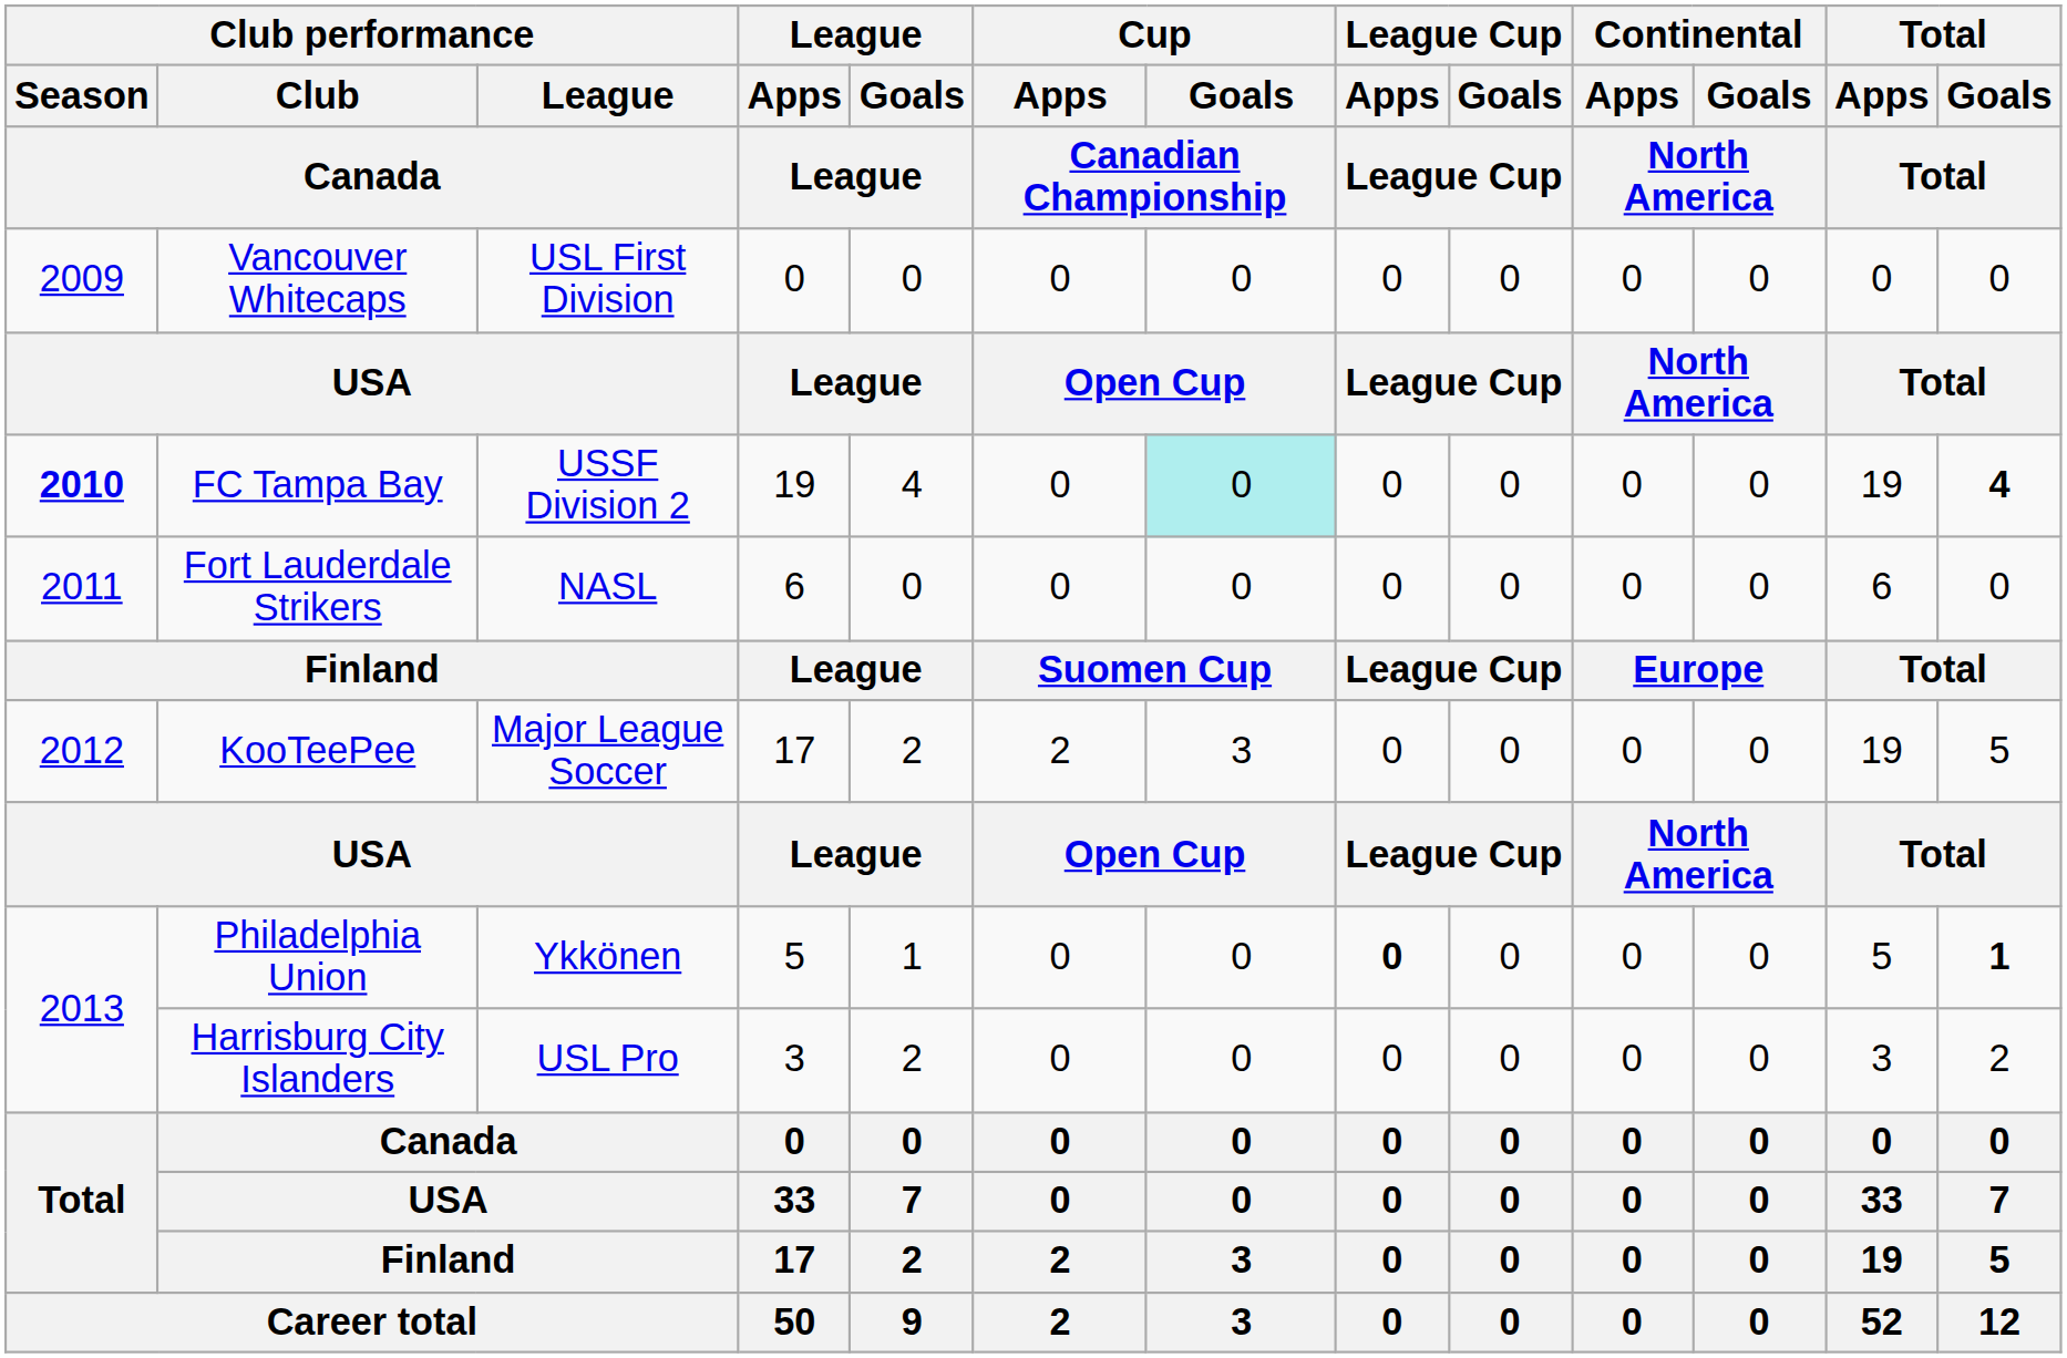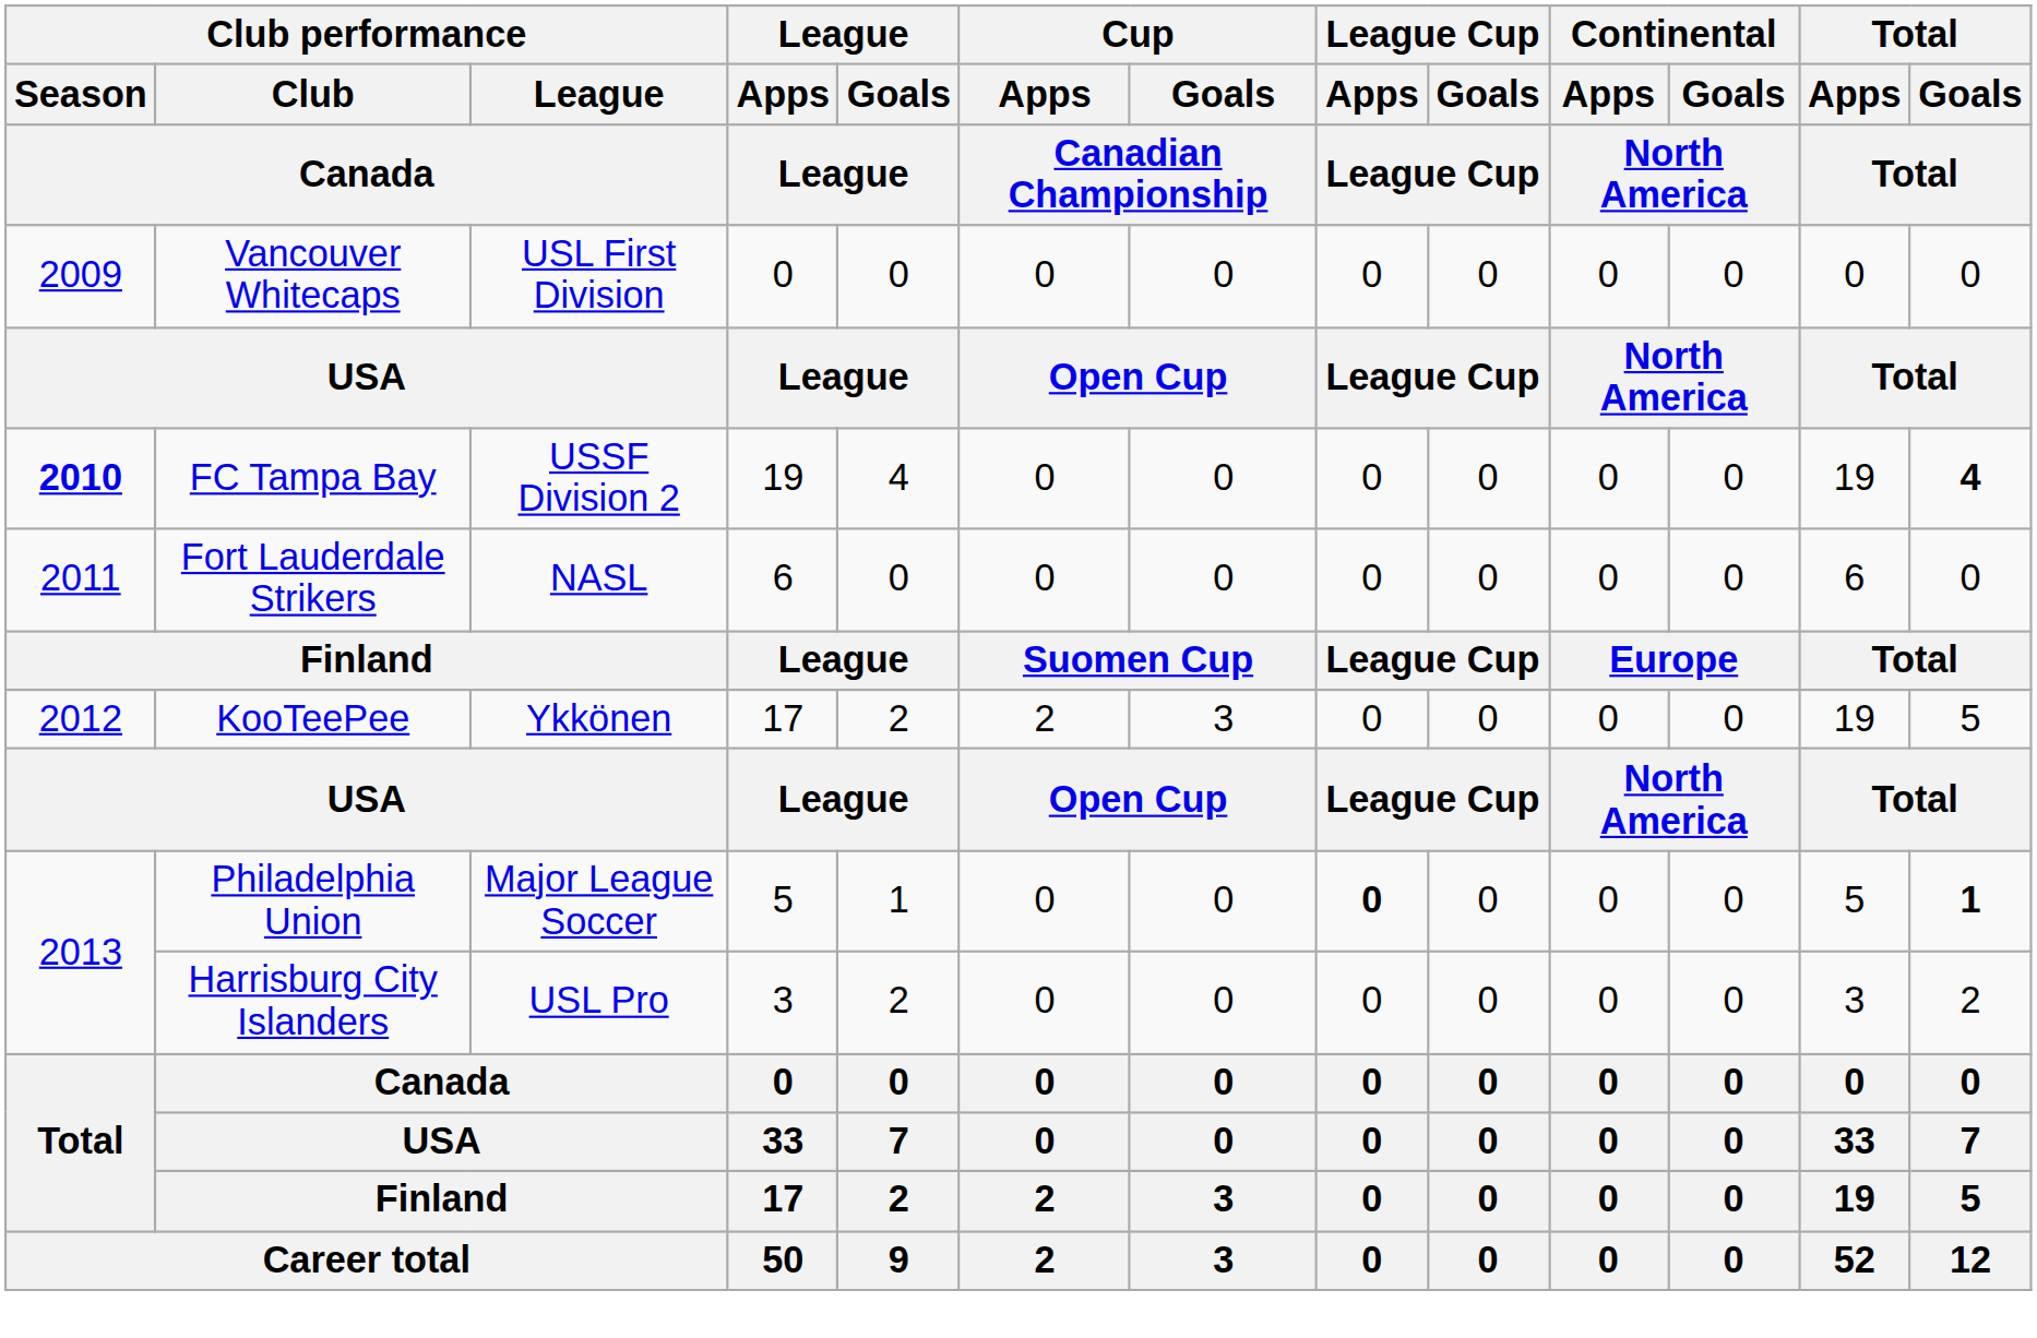 <table class="wikitable" style="text-align:center">
 <tr>
 <th colspan=3>Club performance</th>
 <th colspan=2>League</th>
 <th colspan=2>Cup</th>
 <th colspan=2>League Cup</th>
 <th colspan=2>Continental</th>
 <th colspan=2>Total</th>
 </tr>
 <tr>
 <th>Season</th>
 <th>Club</th>
 <th>League</th>
 <th>Apps</th>
 <th>Goals</th>
 <th>Apps</th>
 <th>Goals</th>
 <th>Apps</th>
 <th>Goals</th>
 <th>Apps</th>
 <th>Goals</th>
 <th>Apps</th>
 <th>Goals</th>
 </tr>
 <tr>
 <th colspan=3>Canada</th>
 <th colspan=2>League</th>
 <th colspan=2><a href='#'>Canadian Championship</a></th>
 <th colspan=2>League Cup</th>
 <th colspan=2><a href='#'>North America</a></th>
 <th colspan=2>Total</th>
 </tr>
 <tr>
 <td><a href='#'>2009</a></td>
 <td><a href='#'>Vancouver Whitecaps</a></td>
 <td><a href='#'>USL First Division</a></td>
 <td>0</td>
 <td>0</td>
 <td>0</td>
 <td>0</td>
 <td>0</td>
 <td>0</td>
 <td>0</td>
 <td>0</td>
 <td>0</td>
 <td>0</td>
 </tr>
 <tr>
 <th colspan=3>USA</th>
 <th colspan=2>League</th>
 <th colspan=2><a href='#'>Open Cup</a></th>
 <th colspan=2>League Cup</th>
 <th colspan=2><a href='#'>North America</a></th>
 <th colspan=2>Total</th>
 </tr>
 <tr>
 <td><strong><a href='#'>2010</a></strong></td>
 <td><a href='#'>FC Tampa Bay</a></td>
 <td><a href='#'>USSF Division 2</a></td>
 <td>19</td>
 <td>4</td>
 <td>0</td>
-<td style="background: paleturquoise;">0</td>
+<td>0</td>
 <td>0</td>
 <td>0</td>
 <td>0</td>
 <td>0</td>
 <td>19</td>
 <td><strong>4</strong></td>
 </tr>
 <tr>
 <td><a href='#'>2011</a></td>
 <td><a href='#'>Fort Lauderdale Strikers</a></td>
 <td><a href='#'>NASL</a></td>
 <td>6</td>
 <td>0</td>
 <td>0</td>
 <td>0</td>
 <td>0</td>
 <td>0</td>
 <td>0</td>
 <td>0</td>
 <td>6</td>
 <td>0</td>
 </tr>
 <tr>
 <th colspan=3>Finland</th>
 <th colspan=2>League</th>
 <th colspan=2><a href='#'>Suomen Cup</a></th>
 <th colspan=2>League Cup</th>
 <th colspan=2><a href='#'>Europe</a></th>
 <th colspan=2>Total</th>
 </tr>
 <tr>
 <td><a href='#'>2012</a></td>
 <td><a href='#'>KooTeePee</a></td>
-<td><a href='#'>Major League Soccer</a></td>
+<td><a href='#'>Ykkönen</a></td>
 <td>17</td>
 <td>2</td>
 <td>2</td>
 <td>3</td>
 <td>0</td>
 <td>0</td>
 <td>0</td>
 <td>0</td>
 <td>19</td>
 <td>5</td>
 </tr>
 <tr>
 <th colspan=3>USA</th>
 <th colspan=2>League</th>
 <th colspan=2><a href='#'>Open Cup</a></th>
 <th colspan=2>League Cup</th>
 <th colspan=2><a href='#'>North America</a></th>
 <th colspan=2>Total</th>
 </tr>
 <tr>
 <td rowspan="2"><a href='#'>2013</a></td>
 <td><a href='#'>Philadelphia Union</a></td>
-<td><a href='#'>Ykkönen</a></td>
+<td><a href='#'>Major League Soccer</a></td>
 <td>5</td>
 <td>1</td>
 <td>0</td>
 <td>0</td>
 <td><strong>0</strong></td>
 <td>0</td>
 <td>0</td>
 <td>0</td>
 <td>5</td>
 <td><strong>1</strong></td>
 </tr>
 <tr>
 <td><a href='#'>Harrisburg City Islanders</a></td>
 <td><a href='#'>USL Pro</a></td>
 <td>3</td>
 <td>2</td>
 <td>0</td>
 <td>0</td>
 <td>0</td>
 <td>0</td>
 <td>0</td>
 <td>0</td>
 <td>3</td>
 <td>2</td>
 </tr>
 <tr>
 <th rowspan=3>Total</th>
 <th colspan=2>Canada</th>
 <th>0</th>
 <th>0</th>
 <th>0</th>
 <th>0</th>
 <th>0</th>
 <th>0</th>
 <th>0</th>
 <th>0</th>
 <th>0</th>
 <th>0</th>
 </tr>
 <tr>
 <th colspan=2>USA</th>
 <th>33</th>
 <th>7</th>
 <th>0</th>
 <th>0</th>
 <th>0</th>
 <th>0</th>
 <th>0</th>
 <th>0</th>
 <th>33</th>
 <th>7</th>
 </tr>
 <tr>
 <th colspan=2>Finland</th>
 <th>17</th>
 <th>2</th>
 <th>2</th>
 <th>3</th>
 <th>0</th>
 <th>0</th>
 <th>0</th>
 <th>0</th>
 <th>19</th>
 <th>5</th>
 </tr>
 <tr>
 <th colspan=3>Career total</th>
 <th>50</th>
 <th>9</th>
 <th>2</th>
 <th>3</th>
 <th>0</th>
 <th>0</th>
 <th>0</th>
 <th>0</th>
 <th>52</th>
 <th>12</th>
 </tr>
 </table>
